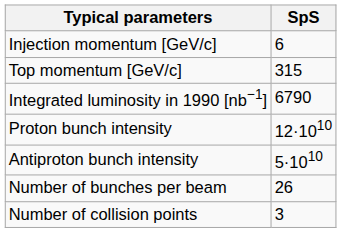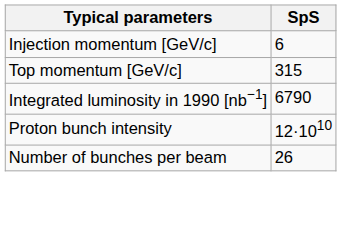 <table class="wikitable" style="float:right; margin-left: 10px;">
 <tr>
 <th>Typical parameters</th>
 <th>SpS</th>
 </tr>
 <tr>
 <td>Injection momentum [GeV/c]</td>
 <td>6</td>
 </tr>
 <tr>
 <td>Top momentum [GeV/c]</td>
 <td>315</td>
 </tr>
 <tr>
 <td>Integrated luminosity in 1990 [nb<sup>−1</sup>]</td>
 <td>6790</td>
 </tr>
 <tr>
 <td>Proton bunch intensity</td>
 <td>12·10<sup>10</sup></td>
 </tr>
 <tr>
-<td>Antiproton bunch intensity</td>
-<td>5·10<sup>10</sup></td>
-</tr>
-<tr>
 <td>Number of bunches per beam</td>
 <td>26</td>
 </tr>
-<tr>
-<td>Number of collision points</td>
-<td>3</td>
-</tr>
 </table>
